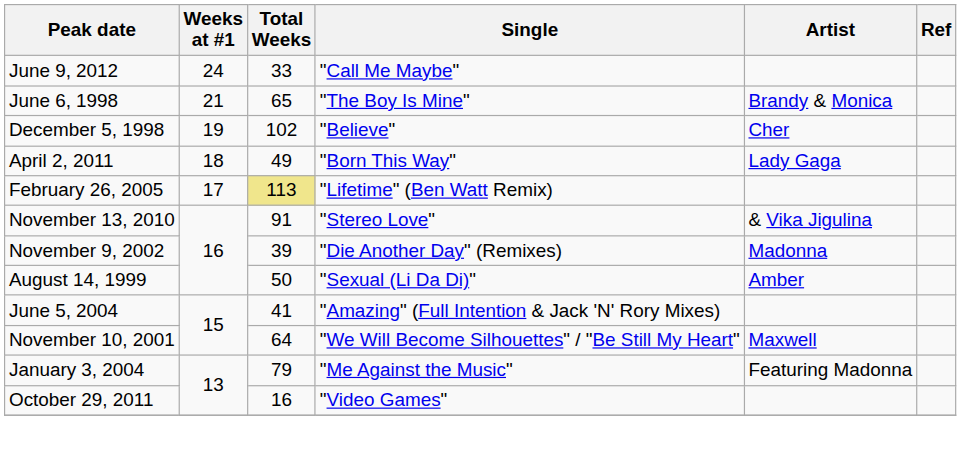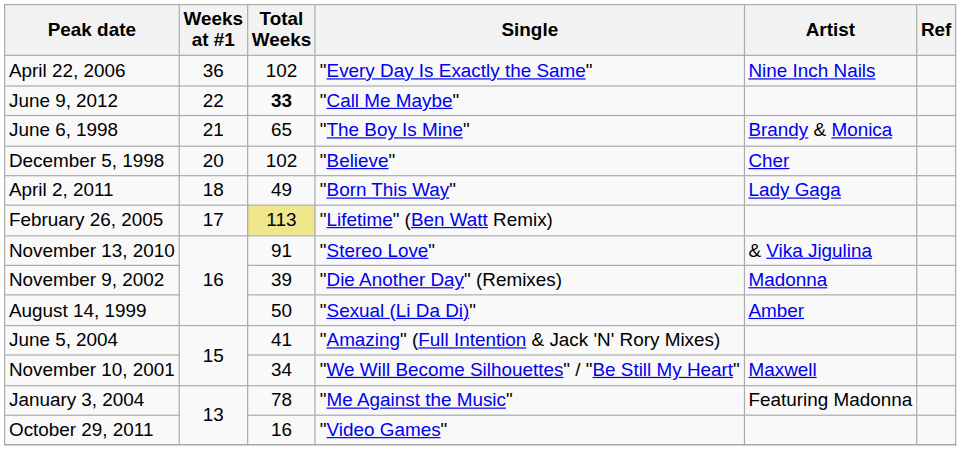 <table class="wikitable sortable plainrowheaders">
 <tr>
 <th>Peak date</th>
 <th>Weeks<br>at #1</th>
 <th>Total<br>Weeks</th>
 <th>Single</th>
 <th>Artist</th>
 <th>Ref</th>
 </tr>
 <tr>
+<td>April 22, 2006</td>
+<td align="center">36</td>
+<td align="center">102</td>
+<td>"<a href='#'>Every Day Is Exactly the Same</a>"</td>
+<td><a href='#'>Nine Inch Nails</a></td>
+<td></td>
+</tr>
+<tr>
 <td>June 9, 2012</td>
-<td align="center">24</td>
-<td align="center">33</td>
+<td align="center">22</td>
+<td align="center"><strong>33</strong></td>
 <td>"<a href='#'>Call Me Maybe</a>"</td>
 <td></td>
 <td></td>
 </tr>
 <tr>
 <td>June 6, 1998</td>
 <td align="center">21</td>
 <td align="center">65</td>
 <td>"<a href='#'>The Boy Is Mine</a>"</td>
 <td><a href='#'>Brandy</a> & <a href='#'>Monica</a></td>
 <td></td>
 </tr>
 <tr>
 <td>December 5, 1998</td>
-<td align="center">19</td>
+<td align="center">20</td>
 <td align="center">102</td>
 <td>"<a href='#'>Believe</a>"</td>
 <td><a href='#'>Cher</a></td>
 <td></td>
 </tr>
 <tr>
 <td>April 2, 2011</td>
 <td align="center">18</td>
 <td align="center">49</td>
 <td>"<a href='#'>Born This Way</a>"</td>
 <td><a href='#'>Lady Gaga</a></td>
 <td></td>
 </tr>
 <tr>
 <td>February 26, 2005</td>
 <td align="center">17</td>
 <td align="center" style="background: khaki;">113</td>
 <td>"<a href='#'>Lifetime</a>" (<a href='#'>Ben Watt</a> Remix)</td>
 <td></td>
 <td></td>
 </tr>
 <tr>
 <td>November 13, 2010</td>
 <td rowspan="3" align="center">16</td>
 <td align="center">91</td>
 <td>"<a href='#'>Stereo Love</a>"</td>
 <td> & <a href='#'>Vika Jigulina</a></td>
 <td></td>
 </tr>
 <tr>
 <td>November 9, 2002</td>
 <td align="center">39</td>
 <td>"<a href='#'>Die Another Day</a>" (Remixes)</td>
 <td><a href='#'>Madonna</a></td>
 <td></td>
 </tr>
 <tr>
 <td>August 14, 1999</td>
 <td align="center">50</td>
 <td>"<a href='#'>Sexual (Li Da Di)</a>"</td>
 <td><a href='#'>Amber</a></td>
 <td></td>
 </tr>
 <tr>
 <td>June 5, 2004</td>
 <td rowspan="2" align="center">15</td>
 <td align="center">41</td>
 <td>"<a href='#'>Amazing</a>" (<a href='#'>Full Intention</a> & Jack 'N' Rory Mixes)</td>
 <td></td>
 <td></td>
 </tr>
 <tr>
 <td>November 10, 2001</td>
-<td align="center">64</td>
+<td align="center">34</td>
 <td>"<a href='#'>We Will Become Silhouettes</a>" / "<a href='#'>Be Still My Heart</a>"</td>
 <td><a href='#'>Maxwell</a></td>
 <td></td>
 </tr>
 <tr>
 <td>January 3, 2004</td>
 <td rowspan="2" align="center">13</td>
-<td align="center">79</td>
+<td align="center">78</td>
 <td>"<a href='#'>Me Against the Music</a>"</td>
 <td> Featuring Madonna</td>
 <td></td>
 </tr>
 <tr>
 <td>October 29, 2011</td>
 <td align="center">16</td>
 <td>"<a href='#'>Video Games</a>"</td>
 <td></td>
 <td></td>
 </tr>
 <tr>
 </tr>
 </table>
